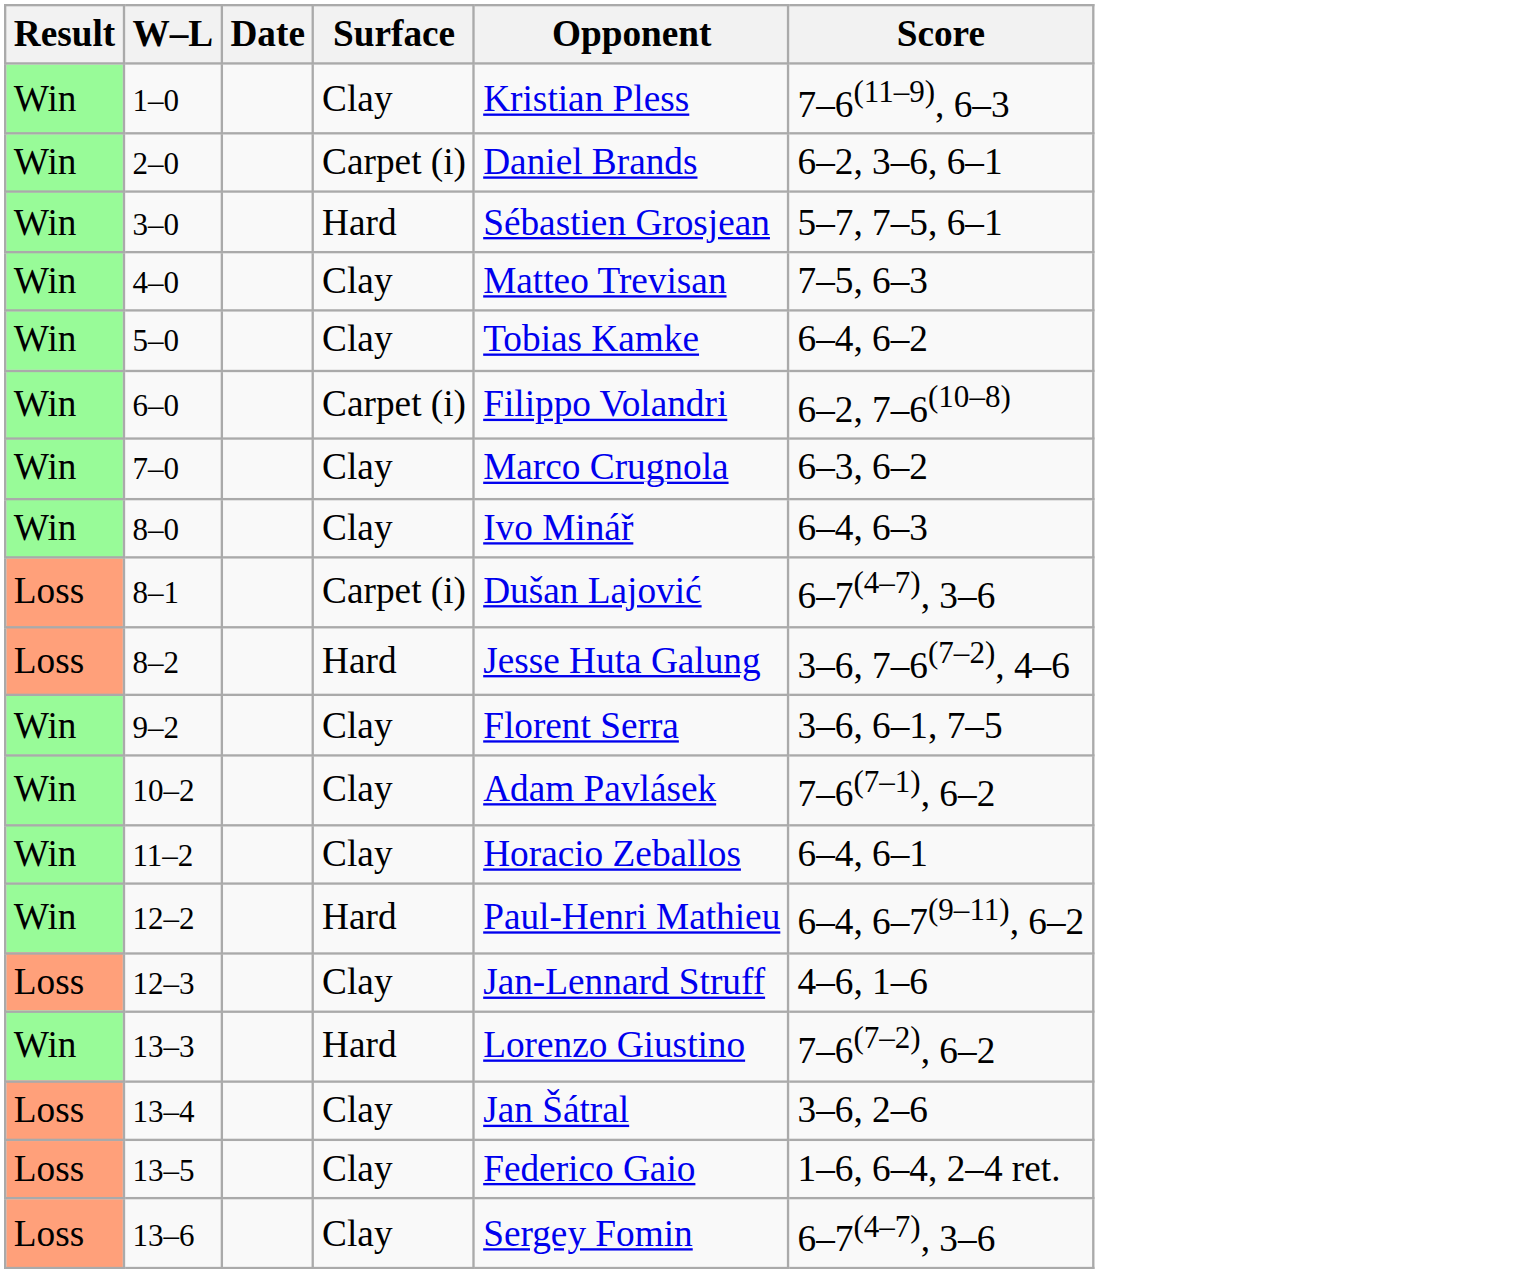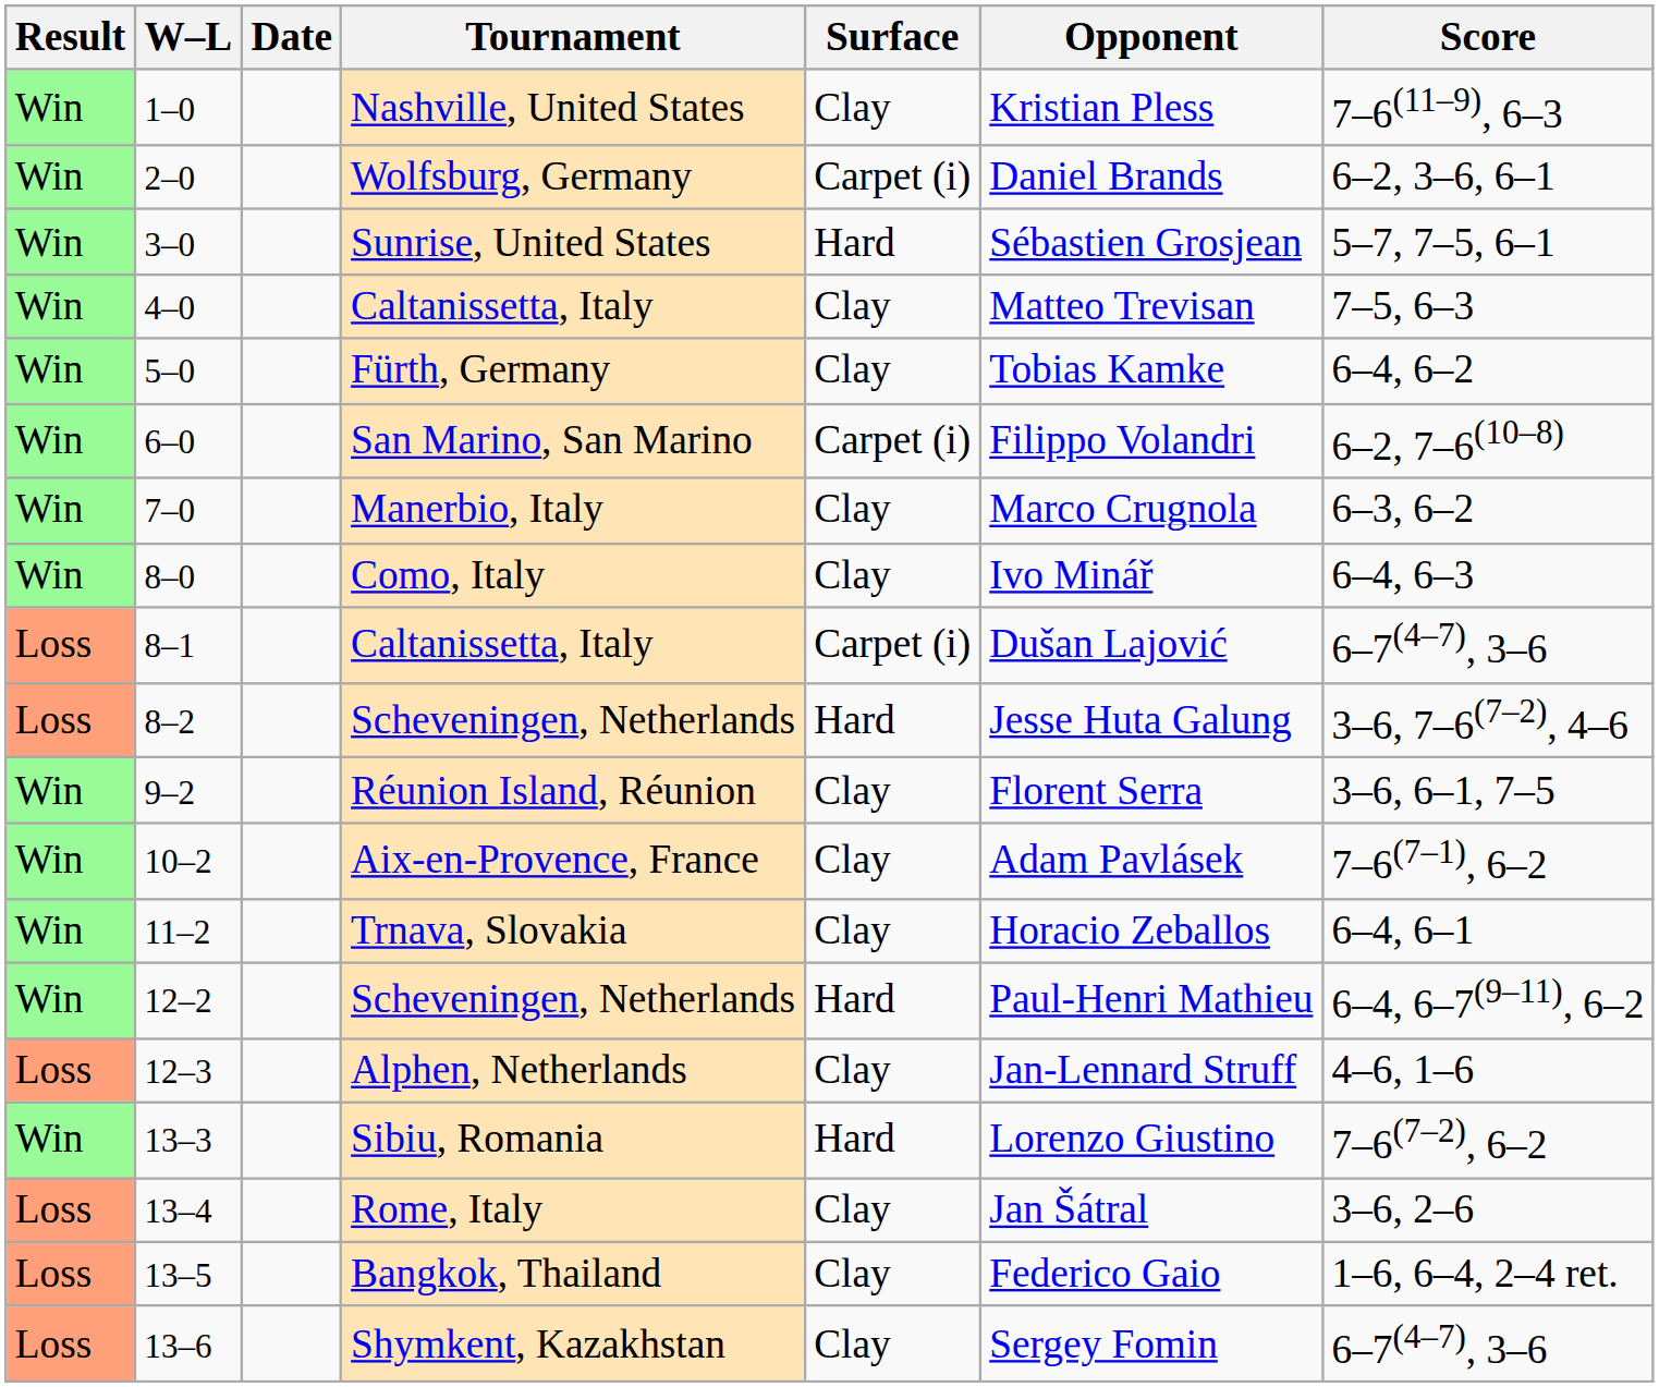 <table class="sortable wikitable nowrao">
 <tr>
 <th>Result</th>
 <th class="unsortable">W–L</th>
 <th>Date</th>
+<th>Tournament</th>
 <th>Surface</th>
 <th>Opponent</th>
 <th class="unsortable">Score</th>
 </tr>
 <tr>
 <td bgcolor=98fb98>Win</td>
 <td><small>1–0</small></td>
 <td></td>
+<td style="background:moccasin;"><a href='#'>Nashville</a>, United States</td>
 <td>Clay</td>
 <td> <a href='#'>Kristian Pless</a></td>
 <td>7–6<sup>(11–9)</sup>, 6–3</td>
 </tr>
 <tr>
 <td bgcolor=98fb98>Win</td>
 <td><small>2–0</small></td>
 <td></td>
+<td style="background:moccasin;"><a href='#'>Wolfsburg</a>, Germany</td>
 <td>Carpet (i)</td>
 <td> <a href='#'>Daniel Brands</a></td>
 <td>6–2, 3–6, 6–1</td>
 </tr>
 <tr>
 <td bgcolor=98fb98>Win</td>
 <td><small>3–0</small></td>
 <td></td>
+<td style="background:moccasin;"><a href='#'>Sunrise</a>, United States</td>
 <td>Hard</td>
 <td> <a href='#'>Sébastien Grosjean</a></td>
 <td>5–7, 7–5, 6–1</td>
 </tr>
 <tr>
 <td bgcolor=98fb98>Win</td>
 <td><small>4–0</small></td>
 <td><a href='#'></a></td>
+<td style="background:moccasin;"><a href='#'>Caltanissetta</a>, Italy</td>
 <td>Clay</td>
 <td> <a href='#'>Matteo Trevisan</a></td>
 <td>7–5, 6–3</td>
 </tr>
 <tr>
 <td bgcolor=98fb98>Win</td>
 <td><small>5–0</small></td>
 <td><a href='#'></a></td>
+<td style="background:moccasin;"><a href='#'>Fürth</a>, Germany</td>
 <td>Clay</td>
 <td> <a href='#'>Tobias Kamke</a></td>
 <td>6–4, 6–2</td>
 </tr>
 <tr>
 <td bgcolor=98fb98>Win</td>
 <td><small>6–0</small></td>
 <td><a href='#'></a></td>
+<td style="background:moccasin;"><a href='#'>San Marino</a>, San Marino</td>
 <td>Carpet (i)</td>
 <td> <a href='#'>Filippo Volandri</a></td>
 <td>6–2, 7–6<sup>(10–8)</sup></td>
 </tr>
 <tr>
 <td bgcolor=98fb98>Win</td>
 <td><small>7–0</small></td>
 <td><a href='#'></a></td>
+<td style="background:moccasin;"><a href='#'>Manerbio</a>, Italy</td>
 <td>Clay</td>
 <td> <a href='#'>Marco Crugnola</a></td>
 <td>6–3, 6–2</td>
 </tr>
 <tr>
 <td bgcolor=98fb98>Win</td>
 <td><small>8–0</small></td>
 <td><a href='#'></a></td>
+<td style="background:moccasin;"><a href='#'>Como</a>, Italy</td>
 <td>Clay</td>
 <td> <a href='#'>Ivo Minář</a></td>
 <td>6–4, 6–3</td>
 </tr>
 <tr>
 <td bgcolor=FFA07A>Loss</td>
 <td><small>8–1</small></td>
 <td><a href='#'></a></td>
+<td style="background:moccasin;"><a href='#'>Caltanissetta</a>, Italy</td>
 <td>Carpet (i)</td>
 <td> <a href='#'>Dušan Lajović</a></td>
 <td>6–7<sup>(4–7)</sup>, 3–6</td>
 </tr>
 <tr>
 <td bgcolor=FFA07A>Loss</td>
 <td><small>8–2</small></td>
 <td><a href='#'></a></td>
+<td style="background:moccasin;"><a href='#'>Scheveningen</a>, Netherlands</td>
 <td>Hard</td>
 <td> <a href='#'>Jesse Huta Galung</a></td>
 <td>3–6, 7–6<sup>(7–2)</sup>, 4–6</td>
 </tr>
 <tr>
 <td bgcolor=98fb98>Win</td>
 <td><small>9–2</small></td>
 <td><a href='#'></a></td>
+<td style="background:moccasin;"><a href='#'>Réunion Island</a>, Réunion</td>
 <td>Clay</td>
 <td> <a href='#'>Florent Serra</a></td>
 <td>3–6, 6–1, 7–5</td>
 </tr>
 <tr>
 <td bgcolor=98fb98>Win</td>
 <td><small>10–2</small></td>
 <td><a href='#'></a></td>
+<td style="background:moccasin;"><a href='#'>Aix-en-Provence</a>, France</td>
 <td>Clay</td>
 <td> <a href='#'>Adam Pavlásek</a></td>
 <td>7–6<sup>(7–1)</sup>, 6–2</td>
 </tr>
 <tr>
 <td bgcolor=98fb98>Win</td>
 <td><small>11–2</small></td>
 <td><a href='#'></a></td>
+<td style="background:moccasin;"><a href='#'>Trnava</a>, Slovakia</td>
 <td>Clay</td>
 <td> <a href='#'>Horacio Zeballos</a></td>
 <td>6–4, 6–1</td>
 </tr>
 <tr>
 <td bgcolor=98fb98>Win</td>
 <td><small>12–2</small></td>
 <td><a href='#'></a></td>
+<td style="background:moccasin;"><a href='#'>Scheveningen</a>, Netherlands</td>
 <td>Hard</td>
 <td> <a href='#'>Paul-Henri Mathieu</a></td>
 <td>6–4, 6–7<sup>(9–11)</sup>, 6–2</td>
 </tr>
 <tr>
 <td bgcolor=FFA07A>Loss</td>
 <td><small>12–3</small></td>
 <td><a href='#'></a></td>
+<td style="background:moccasin;"><a href='#'>Alphen</a>, Netherlands</td>
 <td>Clay</td>
 <td> <a href='#'>Jan-Lennard Struff</a></td>
 <td>4–6, 1–6</td>
 </tr>
 <tr>
 <td bgcolor=98fb98>Win</td>
 <td><small>13–3</small></td>
 <td><a href='#'></a></td>
+<td style="background:moccasin;"><a href='#'>Sibiu</a>, Romania</td>
 <td>Hard</td>
 <td> <a href='#'>Lorenzo Giustino</a></td>
 <td>7–6<sup>(7–2)</sup>, 6–2</td>
 </tr>
 <tr>
 <td bgcolor=FFA07A>Loss</td>
 <td><small>13–4</small></td>
 <td><a href='#'></a></td>
+<td style="background:moccasin;"><a href='#'>Rome</a>, Italy</td>
 <td>Clay</td>
 <td> <a href='#'>Jan Šátral</a></td>
 <td>3–6, 2–6</td>
 </tr>
 <tr>
 <td bgcolor=FFA07A>Loss</td>
 <td><small>13–5</small></td>
 <td><a href='#'></a></td>
+<td style="background:moccasin;"><a href='#'>Bangkok</a>, Thailand</td>
 <td>Clay</td>
 <td> <a href='#'>Federico Gaio</a></td>
 <td>1–6, 6–4, 2–4 ret.</td>
 </tr>
 <tr>
 <td bgcolor=FFA07A>Loss</td>
 <td><small>13–6</small></td>
 <td><a href='#'></a></td>
+<td style="background:moccasin;"><a href='#'>Shymkent</a>, Kazakhstan</td>
 <td>Clay</td>
 <td> <a href='#'>Sergey Fomin</a></td>
 <td>6–7<sup>(4–7)</sup>, 3–6</td>
 </tr>
 </table>
